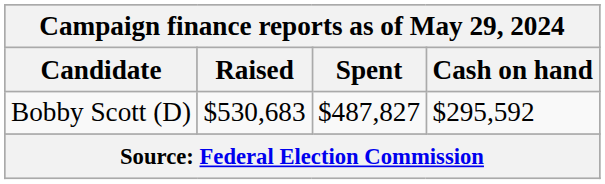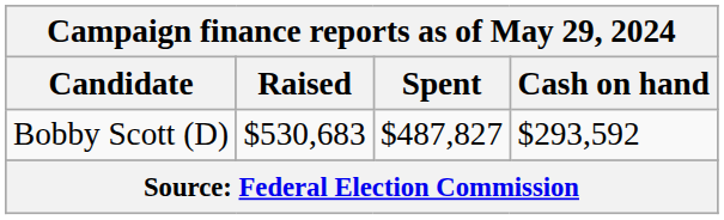 <table class="wikitable sortable">
 <tr>
 <th colspan=4>Campaign finance reports as of May 29, 2024</th>
 </tr>
 <tr style="text-align:center;">
 <th>Candidate</th>
 <th>Raised</th>
 <th>Spent</th>
 <th>Cash on hand</th>
 </tr>
 <tr>
 <td>Bobby Scott (D)</td>
 <td>$530,683</td>
 <td>$487,827</td>
-<td>$295,592</td>
+<td>$293,592</td>
 </tr>
 <tr>
 <th colspan="4"><small>Source: <a href='#'>Federal Election Commission</a></small></th>
 </tr>
 </table>
